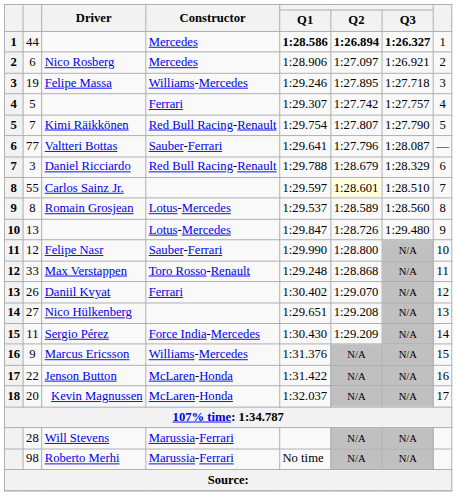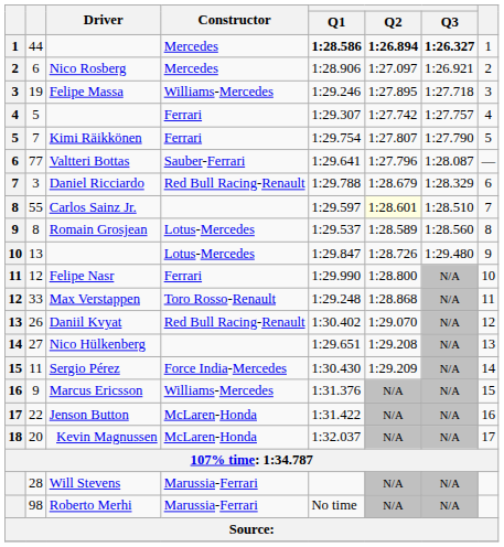 <table class="wikitable sortable" style="font-size: 85%;">
 <tr>
 <th rowspan="2"></th>
 <th rowspan="2"></th>
 <th rowspan="2">Driver</th>
 <th rowspan="2">Constructor</th>
 <th colspan="3"></th>
 <th rowspan="2"></th>
 </tr>
 <tr>
 <th>Q1</th>
 <th>Q2</th>
 <th>Q3</th>
 </tr>
 <tr>
 <th scope="row">1</th>
 <td align="center">44</td>
 <td data-sort-value="HAM"></td>
 <td><a href='#'>Mercedes</a></td>
 <td><strong>1:28.586</strong></td>
 <td><strong>1:26.894</strong></td>
 <td><strong>1:26.327</strong></td>
 <td align="center">1</td>
 </tr>
 <tr>
 <th scope="row">2</th>
 <td align="center">6</td>
 <td data-sort-value="ROS"> <a href='#'>Nico Rosberg</a></td>
 <td><a href='#'>Mercedes</a></td>
 <td>1:28.906</td>
 <td>1:27.097</td>
 <td>1:26.921</td>
 <td align="center">2</td>
 </tr>
 <tr>
 <th scope="row">3</th>
 <td align="center">19</td>
 <td data-sort-value="MAS"> <a href='#'>Felipe Massa</a></td>
 <td><a href='#'>Williams</a>-<a href='#'>Mercedes</a></td>
 <td>1:29.246</td>
 <td>1:27.895</td>
 <td>1:27.718</td>
 <td align="center">3</td>
 </tr>
 <tr>
 <th scope="row">4</th>
 <td align="center">5</td>
 <td data-sort-value="VET"></td>
 <td><a href='#'>Ferrari</a></td>
 <td>1:29.307</td>
 <td>1:27.742</td>
 <td>1:27.757</td>
 <td align="center">4</td>
 </tr>
 <tr>
 <th scope="row">5</th>
 <td align="center">7</td>
 <td data-sort-value="RAI"> <a href='#'>Kimi Räikkönen</a></td>
-<td><a href='#'>Red Bull Racing</a>-<a href='#'>Renault</a></td>
+<td><a href='#'>Ferrari</a></td>
 <td>1:29.754</td>
 <td>1:27.807</td>
 <td>1:27.790</td>
 <td align="center">5</td>
 </tr>
 <tr>
 <th scope="row">6</th>
 <td align="center">77</td>
 <td data-sort-value="BOT"> <a href='#'>Valtteri Bottas</a></td>
 <td><a href='#'>Sauber</a>-<a href='#'>Ferrari</a></td>
 <td>1:29.641</td>
 <td>1:27.796</td>
 <td>1:28.087</td>
 <td align="center" data-sort-value="18">—</td>
 </tr>
 <tr>
 <th scope="row">7</th>
 <td align="center">3</td>
 <td data-sort-value="RIC"> <a href='#'>Daniel Ricciardo</a></td>
 <td><a href='#'>Red Bull Racing</a>-<a href='#'>Renault</a></td>
 <td>1:29.788</td>
 <td>1:28.679</td>
 <td>1:28.329</td>
 <td align="center">6</td>
 </tr>
 <tr>
 <th scope="row">8</th>
 <td align="center">55</td>
 <td data-sort-value="SAI"> <a href='#'>Carlos Sainz Jr.</a></td>
 <td></td>
 <td>1:29.597</td>
 <td style="background: lightyellow;">1:28.601</td>
 <td>1:28.510</td>
 <td align="center">7</td>
 </tr>
 <tr>
 <th scope="row">9</th>
 <td align="center">8</td>
 <td data-sort-value="GRO"> <a href='#'>Romain Grosjean</a></td>
 <td><a href='#'>Lotus</a>-<a href='#'>Mercedes</a></td>
 <td>1:29.537</td>
 <td>1:28.589</td>
 <td>1:28.560</td>
 <td align="center">8</td>
 </tr>
 <tr>
 <th scope="row">10</th>
 <td align="center">13</td>
 <td data-sort-value="MAL"></td>
 <td><a href='#'>Lotus</a>-<a href='#'>Mercedes</a></td>
 <td>1:29.847</td>
 <td>1:28.726</td>
 <td>1:29.480</td>
 <td align="center">9</td>
 </tr>
 <tr>
 <th scope="row">11</th>
 <td align="center">12</td>
 <td data-sort-value="NAS"> <a href='#'>Felipe Nasr</a></td>
-<td><a href='#'>Sauber</a>-<a href='#'>Ferrari</a></td>
+<td><a href='#'>Ferrari</a></td>
 <td>1:29.990</td>
 <td>1:28.800</td>
 <td style="background: silver" align="center" data-sort-value="11"><small>N/A</small></td>
 <td align="center">10</td>
 </tr>
 <tr>
 <th scope="row">12</th>
 <td align="center">33</td>
 <td data-sort-value="VER"> <a href='#'>Max Verstappen</a></td>
 <td><a href='#'>Toro Rosso</a>-<a href='#'>Renault</a></td>
 <td>1:29.248</td>
 <td>1:28.868</td>
 <td style="background: silver" align="center" data-sort-value="12"><small>N/A</small></td>
 <td align="center">11</td>
 </tr>
 <tr>
 <th scope="row">13</th>
 <td align="center">26</td>
 <td data-sort-value="KVY"> <a href='#'>Daniil Kvyat</a></td>
-<td><a href='#'>Ferrari</a></td>
+<td><a href='#'>Red Bull Racing</a>-<a href='#'>Renault</a></td>
 <td>1:30.402</td>
 <td>1:29.070</td>
 <td style="background: silver" align="center" data-sort-value="13"><small>N/A</small></td>
 <td align="center">12</td>
 </tr>
 <tr>
 <th scope="row">14</th>
 <td align="center">27</td>
 <td data-sort-value="HUL"> <a href='#'>Nico Hülkenberg</a></td>
 <td></td>
 <td>1:29.651</td>
 <td>1:29.208</td>
 <td style="background: silver" align="center" data-sort-value="14"><small>N/A</small></td>
 <td align="center">13</td>
 </tr>
 <tr>
 <th scope="row">15</th>
 <td align="center">11</td>
 <td data-sort-value="PER"> <a href='#'>Sergio Pérez</a></td>
 <td><a href='#'>Force India</a>-<a href='#'>Mercedes</a></td>
 <td>1:30.430</td>
 <td>1:29.209</td>
 <td style="background: silver" align="center" data-sort-value="15"><small>N/A</small></td>
 <td align="center">14</td>
 </tr>
 <tr>
 <th scope="row">16</th>
 <td align="center">9</td>
 <td data-sort-value="ERI"> <a href='#'>Marcus Ericsson</a></td>
 <td><a href='#'>Williams</a>-<a href='#'>Mercedes</a></td>
 <td>1:31.376</td>
 <td style="background: silver" align="center" data-sort-value="16"><small>N/A</small></td>
 <td style="background: silver" align="center" data-sort-value="16"><small>N/A</small></td>
 <td align="center">15</td>
 </tr>
 <tr>
 <th scope="row">17</th>
 <td align="center">22</td>
 <td data-sort-value="BUT"> <a href='#'>Jenson Button</a></td>
 <td><a href='#'>McLaren</a>-<a href='#'>Honda</a></td>
 <td>1:31.422</td>
 <td style="background: silver" align="center" data-sort-value="17"><small>N/A</small></td>
 <td style="background: silver" align="center" data-sort-value="17"><small>N/A</small></td>
 <td align="center">16</td>
 </tr>
 <tr>
 <th scope="row">18</th>
 <td align="center">20</td>
 <td data-sort-value="MAG">  <a href='#'>Kevin Magnussen</a></td>
 <td><a href='#'>McLaren</a>-<a href='#'>Honda</a></td>
 <td>1:32.037</td>
 <td style="background: silver" align="center" data-sort-value="18"><small>N/A</small></td>
 <td style="background: silver" align="center" data-sort-value="18"><small>N/A</small></td>
 <td align="center">17</td>
 </tr>
 <tr class="sortbottom">
 <th colspan=8><a href='#'>107% time</a>: 1:34.787</th>
 </tr>
 <tr>
 <th scope="row" data-sort-value="19"></th>
 <td align="center">28</td>
 <td data-sort-value="STE"> <a href='#'>Will Stevens</a></td>
 <td><a href='#'>Marussia</a>-<a href='#'>Ferrari</a></td>
 <td></td>
 <td style="background: silver" align="center" data-sort-value="19"><small>N/A</small></td>
 <td style="background: silver" align="center" data-sort-value="19"><small>N/A</small></td>
 <td></td>
 </tr>
 <tr>
 <th scope="row" data-sort-value="20"></th>
 <td align="center">98</td>
 <td data-sort-value="MER"> <a href='#'>Roberto Merhi</a></td>
 <td><a href='#'>Marussia</a>-<a href='#'>Ferrari</a></td>
 <td>No time</td>
 <td style="background: silver" align="center" data-sort-value="20"><small>N/A</small></td>
 <td style="background: silver" align="center" data-sort-value="20"><small>N/A</small></td>
 <td></td>
 </tr>
 <tr class="sortbottom">
 <th colspan=8>Source:</th>
 </tr>
 <tr>
 </tr>
 </table>
